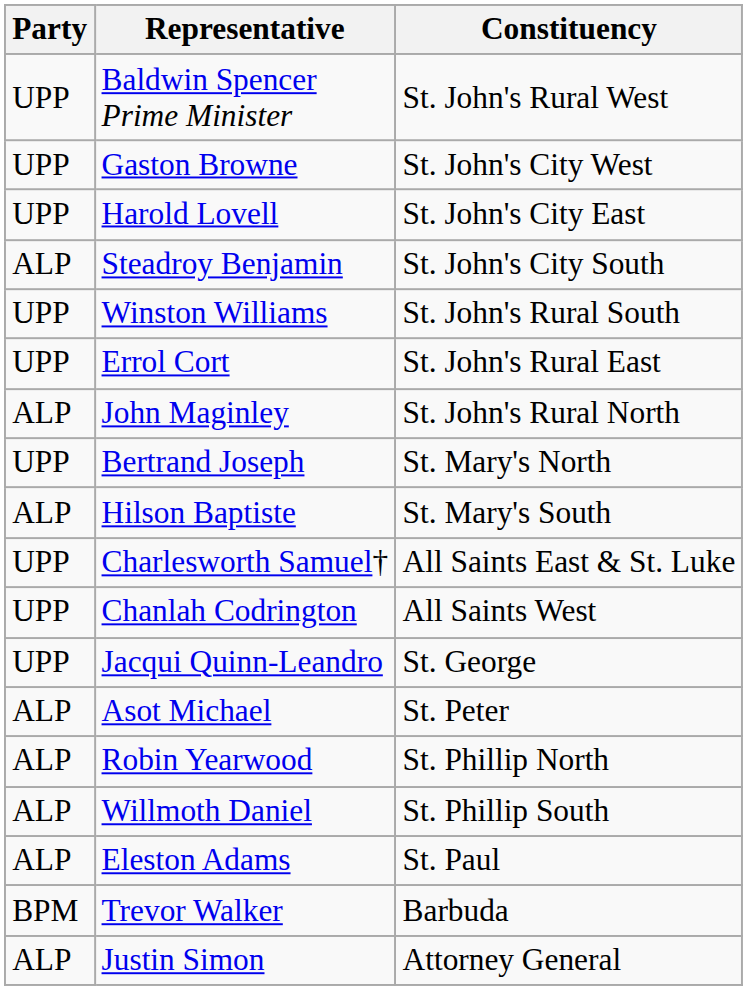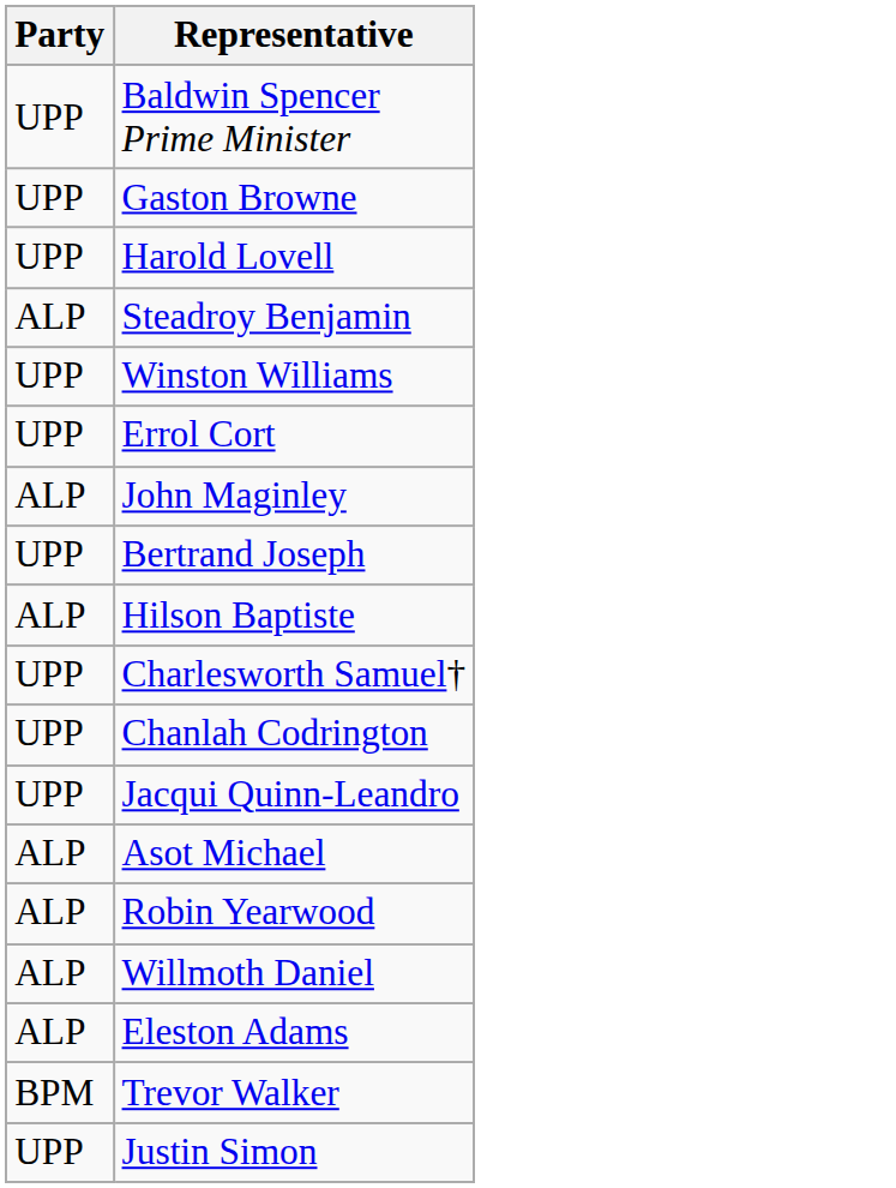 <table class="wikitable">
 <tr>
 <th><strong>Party</strong></th>
 <th><strong>Representative</strong></th>
-<th><strong>Constituency</strong></th>
 </tr>
 <tr>
 <td>UPP</td>
 <td><a href='#'>Baldwin Spencer</a><br><em>Prime Minister</em></td>
-<td>St. John's Rural West</td>
 </tr>
 <tr>
 <td>UPP</td>
 <td><a href='#'>Gaston Browne</a></td>
-<td>St. John's City West</td>
 </tr>
 <tr>
 <td>UPP</td>
 <td><a href='#'>Harold Lovell</a></td>
-<td>St. John's City East</td>
 </tr>
 <tr>
 <td>ALP</td>
 <td><a href='#'>Steadroy Benjamin</a></td>
-<td>St. John's City South</td>
 </tr>
 <tr>
 <td>UPP</td>
 <td><a href='#'>Winston Williams</a></td>
-<td>St. John's Rural South</td>
 </tr>
 <tr>
 <td>UPP</td>
 <td><a href='#'>Errol Cort</a></td>
-<td>St. John's Rural East</td>
 </tr>
 <tr>
 <td>ALP</td>
 <td><a href='#'>John Maginley</a></td>
-<td>St. John's Rural North</td>
 </tr>
 <tr>
 <td>UPP</td>
 <td><a href='#'>Bertrand Joseph</a></td>
-<td>St. Mary's North</td>
 </tr>
 <tr>
 <td>ALP</td>
 <td><a href='#'>Hilson Baptiste</a></td>
-<td>St. Mary's South</td>
 </tr>
 <tr>
 <td>UPP</td>
 <td><a href='#'>Charlesworth Samuel</a>†</td>
-<td>All Saints East & St. Luke</td>
 </tr>
 <tr>
 <td>UPP</td>
 <td><a href='#'>Chanlah Codrington</a></td>
-<td>All Saints West</td>
 </tr>
 <tr>
 <td>UPP</td>
 <td><a href='#'>Jacqui Quinn-Leandro</a></td>
-<td>St. George</td>
 </tr>
 <tr>
 <td>ALP</td>
 <td><a href='#'>Asot Michael</a></td>
-<td>St. Peter</td>
 </tr>
 <tr>
 <td>ALP</td>
 <td><a href='#'>Robin Yearwood</a></td>
-<td>St. Phillip North</td>
 </tr>
 <tr>
 <td>ALP</td>
 <td><a href='#'>Willmoth Daniel</a></td>
-<td>St. Phillip South</td>
 </tr>
 <tr>
 <td>ALP</td>
 <td><a href='#'>Eleston Adams</a></td>
-<td>St. Paul</td>
 </tr>
 <tr>
 <td>BPM</td>
 <td><a href='#'>Trevor Walker</a></td>
-<td>Barbuda</td>
 </tr>
 <tr>
-<td>ALP</td>
+<td>UPP</td>
 <td><a href='#'>Justin Simon</a></td>
-<td>Attorney General</td>
 </tr>
 </table>
